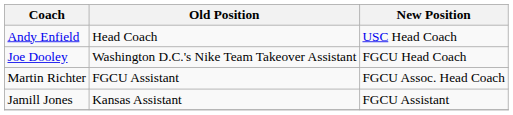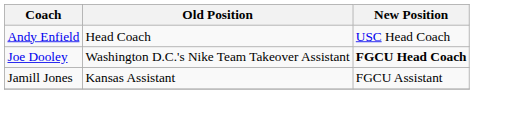 <table class="wikitable sortable">
 <tr>
 <th>Coach</th>
 <th>Old Position</th>
 <th>New Position</th>
 </tr>
 <tr>
 <td><a href='#'>Andy Enfield</a></td>
 <td>Head Coach</td>
 <td><a href='#'>USC</a> Head Coach</td>
 </tr>
 <tr>
 <td><a href='#'>Joe Dooley</a></td>
 <td>Washington D.C.'s Nike Team Takeover Assistant</td>
-<td>FGCU Head Coach</td>
-</tr>
-<tr>
-<td>Martin Richter</td>
-<td>FGCU Assistant</td>
-<td>FGCU Assoc. Head Coach</td>
+<td><strong>FGCU Head Coach</strong></td>
 </tr>
 <tr>
 <td>Jamill Jones</td>
 <td>Kansas Assistant</td>
 <td>FGCU Assistant</td>
 </tr>
 <tr>
 </tr>
 </table>
